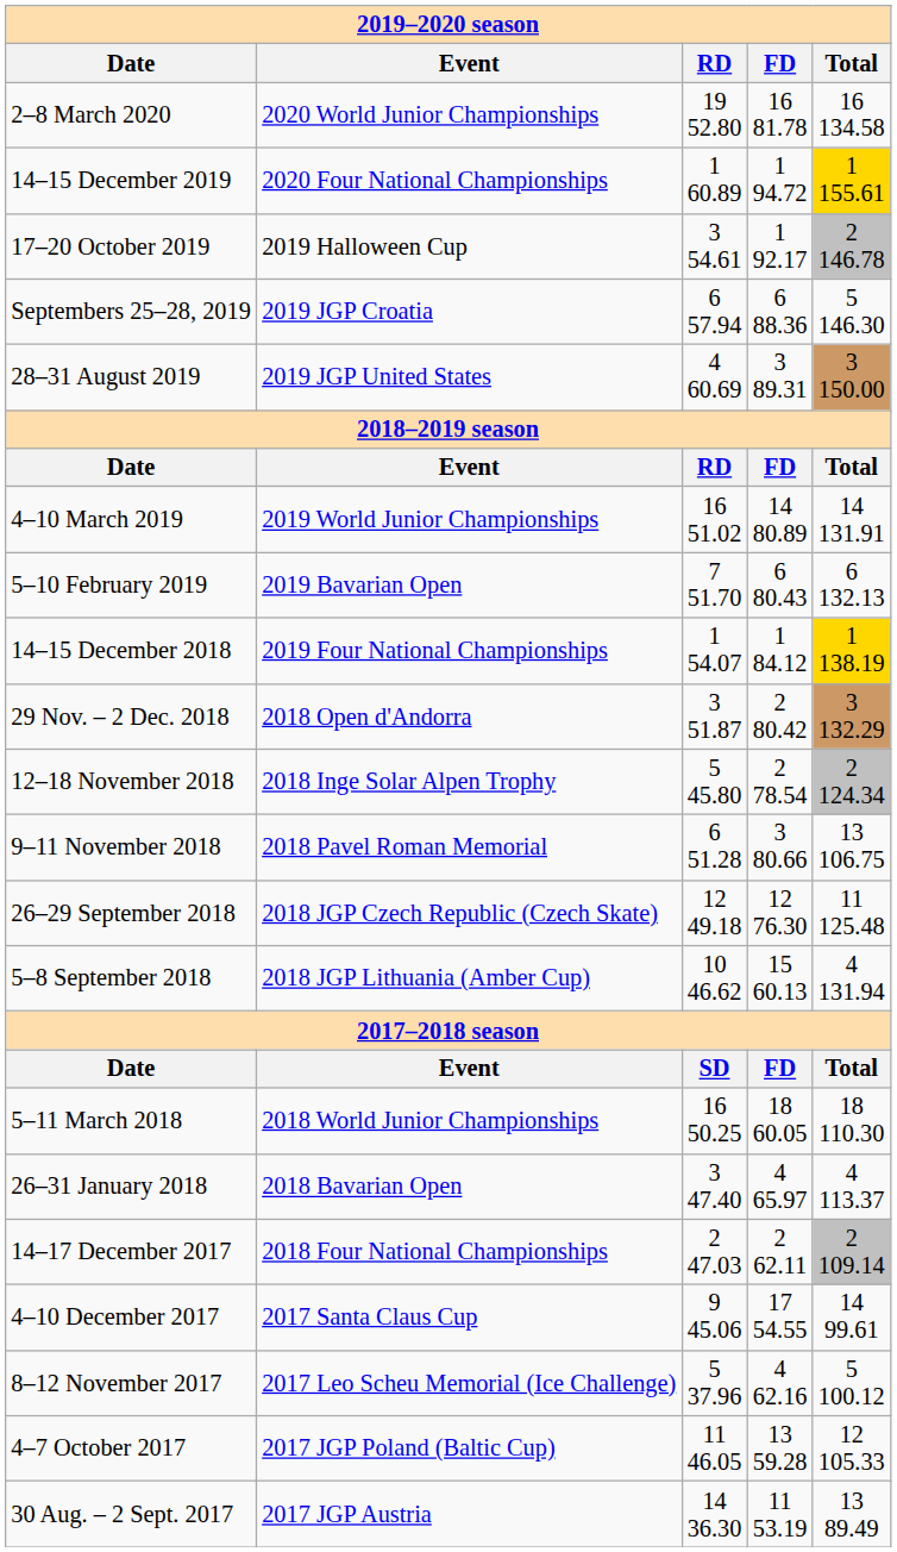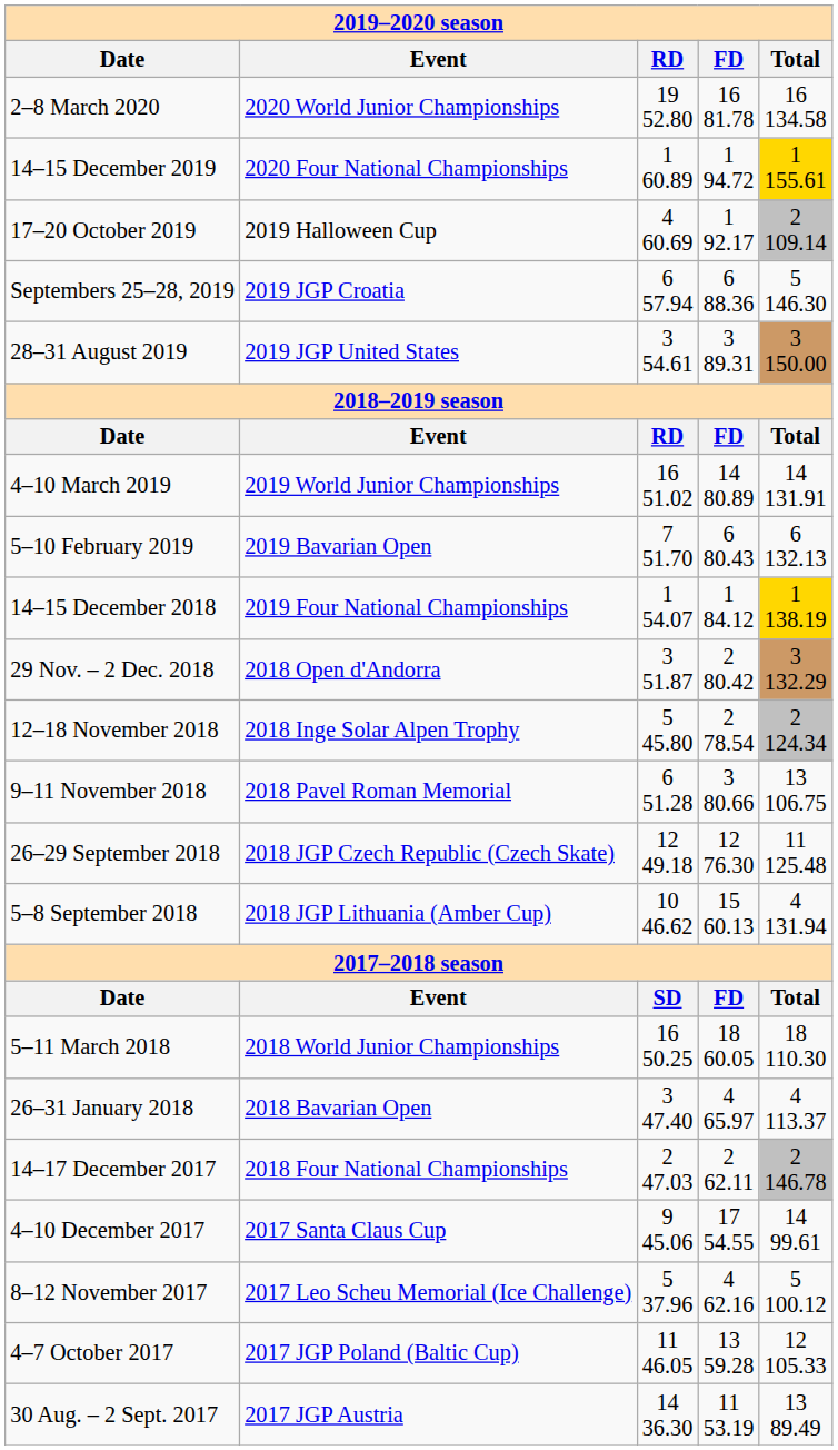 <table class="wikitable">
 <tr>
 <td style="background-color: #ffdead; " colspan=5 align=center><a href='#'><strong>2019–2020 season</strong></a></td>
 </tr>
 <tr>
 <th>Date</th>
 <th>Event</th>
 <th><a href='#'>RD</a></th>
 <th><a href='#'>FD</a></th>
 <th>Total</th>
 </tr>
 <tr>
 <td>2–8 March 2020</td>
 <td><a href='#'>2020 World Junior Championships</a></td>
 <td align=center>19 <br> 52.80</td>
 <td align=center>16 <br> 81.78</td>
 <td align=center>16 <br> 134.58</td>
 </tr>
 <tr>
 <td>14–15 December 2019</td>
 <td><a href='#'>2020 Four National Championships</a></td>
 <td align=center>1 <br> 60.89</td>
 <td align=center>1 <br> 94.72</td>
 <td align=center bgcolor=gold>1 <br> 155.61</td>
 </tr>
 <tr>
 <td>17–20 October 2019</td>
 <td>2019 Halloween Cup</td>
-<td align=center>3 <br> 54.61</td>
+<td align=center>4 <br> 60.69</td>
 <td align=center>1 <br> 92.17</td>
-<td align=center bgcolor=silver>2 <br> 146.78</td>
+<td align=center bgcolor=silver>2 <br> 109.14</td>
 </tr>
 <tr>
 <td>Septembers 25–28, 2019</td>
 <td><a href='#'>2019 JGP Croatia</a></td>
 <td align=center>6 <br> 57.94</td>
 <td align=center>6 <br> 88.36</td>
 <td align=center>5 <br> 146.30</td>
 </tr>
 <tr>
 <td>28–31 August 2019</td>
 <td><a href='#'>2019 JGP United States</a></td>
-<td align=center>4 <br> 60.69</td>
+<td align=center>3 <br> 54.61</td>
 <td align=center>3 <br> 89.31</td>
 <td align=center bgcolor=cc9966>3 <br> 150.00</td>
 </tr>
 <tr>
 <td style="background-color: #ffdead; " colspan=5 align=center><a href='#'><strong>2018–2019 season</strong></a></td>
 </tr>
 <tr>
 <th>Date</th>
 <th>Event</th>
 <th><a href='#'>RD</a></th>
 <th><a href='#'>FD</a></th>
 <th>Total</th>
 </tr>
 <tr>
 <td>4–10 March 2019</td>
 <td><a href='#'>2019 World Junior Championships</a></td>
 <td align=center>16 <br> 51.02</td>
 <td align=center>14 <br> 80.89</td>
 <td align=center>14 <br> 131.91</td>
 </tr>
 <tr>
 <td>5–10 February 2019</td>
 <td><a href='#'>2019 Bavarian Open</a></td>
 <td align=center>7 <br> 51.70</td>
 <td align=center>6 <br> 80.43</td>
 <td align=center>6 <br> 132.13</td>
 </tr>
 <tr>
 <td>14–15 December 2018</td>
 <td><a href='#'>2019 Four National Championships</a></td>
 <td align=center>1 <br> 54.07</td>
 <td align=center>1 <br> 84.12</td>
 <td align=center bgcolor=gold>1 <br> 138.19</td>
 </tr>
 <tr>
 <td>29 Nov. – 2 Dec. 2018</td>
 <td><a href='#'>2018 Open d'Andorra</a></td>
 <td align=center>3 <br> 51.87</td>
 <td align=center>2 <br> 80.42</td>
 <td align=center bgcolor=cc9966>3 <br> 132.29</td>
 </tr>
 <tr>
 <td>12–18 November 2018</td>
 <td><a href='#'>2018 Inge Solar Alpen Trophy</a></td>
 <td align=center>5 <br> 45.80</td>
 <td align=center>2 <br> 78.54</td>
 <td align=center bgcolor=silver>2 <br> 124.34</td>
 </tr>
 <tr>
 <td>9–11 November 2018</td>
 <td><a href='#'>2018 Pavel Roman Memorial</a></td>
 <td align=center>6 <br> 51.28</td>
 <td align=center>3 <br> 80.66</td>
 <td align=center>13 <br> 106.75</td>
 </tr>
 <tr>
 <td>26–29 September 2018</td>
 <td><a href='#'>2018 JGP Czech Republic (Czech Skate)</a></td>
 <td align=center>12 <br> 49.18</td>
 <td align=center>12 <br> 76.30</td>
 <td align=center>11 <br> 125.48</td>
 </tr>
 <tr>
 <td>5–8 September 2018</td>
 <td><a href='#'>2018 JGP Lithuania (Amber Cup)</a></td>
 <td align=center>10 <br> 46.62</td>
 <td align=center>15 <br> 60.13</td>
 <td align=center>4 <br> 131.94</td>
 </tr>
 <tr>
 <td style="background-color: #ffdead; " colspan=5 align=center><a href='#'><strong>2017–2018 season</strong></a></td>
 </tr>
 <tr>
 <th>Date</th>
 <th>Event</th>
 <th><a href='#'>SD</a></th>
 <th><a href='#'>FD</a></th>
 <th>Total</th>
 </tr>
 <tr>
 <td>5–11 March 2018</td>
 <td><a href='#'>2018 World Junior Championships</a></td>
 <td align=center>16 <br> 50.25</td>
 <td align=center>18 <br> 60.05</td>
 <td align=center>18 <br> 110.30</td>
 </tr>
 <tr>
 <td>26–31 January 2018</td>
 <td><a href='#'>2018 Bavarian Open</a></td>
 <td align=center>3 <br> 47.40</td>
 <td align=center>4 <br> 65.97</td>
 <td align=center>4 <br> 113.37</td>
 </tr>
 <tr>
 <td>14–17 December 2017</td>
 <td><a href='#'>2018 Four National Championships</a></td>
 <td align=center>2 <br> 47.03</td>
 <td align=center>2 <br> 62.11</td>
-<td align=center bgcolor=silver>2 <br> 109.14</td>
+<td align=center bgcolor=silver>2 <br> 146.78</td>
 </tr>
 <tr>
 <td>4–10 December 2017</td>
 <td><a href='#'>2017 Santa Claus Cup</a></td>
 <td align=center>9 <br> 45.06</td>
 <td align=center>17 <br> 54.55</td>
 <td align=center>14 <br> 99.61</td>
 </tr>
 <tr>
 <td>8–12 November 2017</td>
 <td><a href='#'>2017 Leo Scheu Memorial (Ice Challenge)</a></td>
 <td align=center>5 <br> 37.96</td>
 <td align=center>4 <br> 62.16</td>
 <td align=center>5 <br> 100.12</td>
 </tr>
 <tr>
 <td>4–7 October 2017</td>
 <td><a href='#'>2017 JGP Poland (Baltic Cup)</a></td>
 <td align=center>11 <br> 46.05</td>
 <td align=center>13 <br> 59.28</td>
 <td align=center>12 <br> 105.33</td>
 </tr>
 <tr>
 <td>30 Aug. – 2 Sept. 2017</td>
 <td><a href='#'>2017 JGP Austria</a></td>
 <td align=center>14 <br> 36.30</td>
 <td align=center>11 <br> 53.19</td>
 <td align=center>13 <br> 89.49</td>
 </tr>
 </table>
